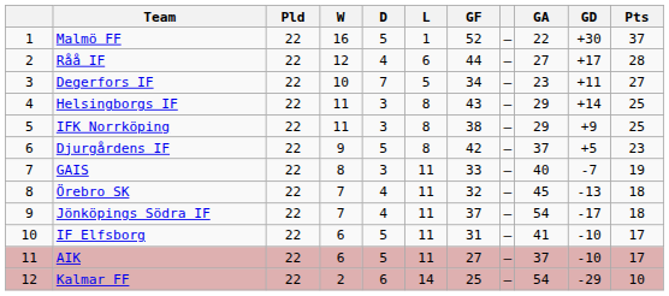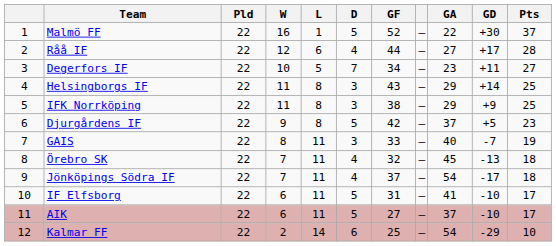 <table class="wikitable" style="text-align: center;">
 <tr>
 <th style="width: 40px;"></th>
 <th style="width: 200px;">Team</th>
 <th style="width: 45px;">Pld</th>
 <th style="width: 35px;">W</th>
+<th style="width: 35px;">L</th>
 <th style="width: 35px;">D</th>
-<th style="width: 35px;">L</th>
 <th style="width: 45px;">GF</th>
 <th></th>
 <th style="width: 45px;">GA</th>
 <th style="width: 35px;">GD</th>
 <th style="width: 45px;">Pts</th>
 </tr>
 <tr>
 <td>1</td>
 <td style="text-align: left;"><a href='#'>Malmö FF</a></td>
 <td>22</td>
 <td>16</td>
+<td>1</td>
 <td>5</td>
-<td>1</td>
 <td>52</td>
 <td>–</td>
 <td>22</td>
 <td>+30</td>
 <td>37</td>
 </tr>
 <tr>
 <td>2</td>
 <td style="text-align: left;"><a href='#'>Råå IF</a></td>
 <td>22</td>
 <td>12</td>
+<td>6</td>
 <td>4</td>
-<td>6</td>
 <td>44</td>
 <td>–</td>
 <td>27</td>
 <td>+17</td>
 <td>28</td>
 </tr>
 <tr>
 <td>3</td>
 <td style="text-align: left;"><a href='#'>Degerfors IF</a></td>
 <td>22</td>
 <td>10</td>
+<td>5</td>
 <td>7</td>
-<td>5</td>
 <td>34</td>
 <td>–</td>
 <td>23</td>
 <td>+11</td>
 <td>27</td>
 </tr>
 <tr>
 <td>4</td>
 <td style="text-align: left;"><a href='#'>Helsingborgs IF</a></td>
 <td>22</td>
 <td>11</td>
+<td>8</td>
 <td>3</td>
-<td>8</td>
 <td>43</td>
 <td>–</td>
 <td>29</td>
 <td>+14</td>
 <td>25</td>
 </tr>
 <tr>
 <td>5</td>
 <td style="text-align: left;"><a href='#'>IFK Norrköping</a></td>
 <td>22</td>
 <td>11</td>
+<td>8</td>
 <td>3</td>
-<td>8</td>
 <td>38</td>
 <td>–</td>
 <td>29</td>
 <td>+9</td>
 <td>25</td>
 </tr>
 <tr>
 <td>6</td>
 <td style="text-align: left;"><a href='#'>Djurgårdens IF</a></td>
 <td>22</td>
 <td>9</td>
+<td>8</td>
 <td>5</td>
-<td>8</td>
 <td>42</td>
 <td>–</td>
 <td>37</td>
 <td>+5</td>
 <td>23</td>
 </tr>
 <tr>
 <td>7</td>
 <td style="text-align: left;"><a href='#'>GAIS</a></td>
 <td>22</td>
 <td>8</td>
+<td>11</td>
 <td>3</td>
-<td>11</td>
 <td>33</td>
 <td>–</td>
 <td>40</td>
 <td>-7</td>
 <td>19</td>
 </tr>
 <tr>
 <td>8</td>
 <td style="text-align: left;"><a href='#'>Örebro SK</a></td>
 <td>22</td>
 <td>7</td>
+<td>11</td>
 <td>4</td>
-<td>11</td>
 <td>32</td>
 <td>–</td>
 <td>45</td>
 <td>-13</td>
 <td>18</td>
 </tr>
 <tr>
 <td>9</td>
 <td style="text-align: left;"><a href='#'>Jönköpings Södra IF</a></td>
 <td>22</td>
 <td>7</td>
+<td>11</td>
 <td>4</td>
-<td>11</td>
 <td>37</td>
 <td>–</td>
 <td>54</td>
 <td>-17</td>
 <td>18</td>
 </tr>
 <tr>
 <td>10</td>
 <td style="text-align: left;"><a href='#'>IF Elfsborg</a></td>
 <td>22</td>
 <td>6</td>
+<td>11</td>
 <td>5</td>
-<td>11</td>
 <td>31</td>
 <td>–</td>
 <td>41</td>
 <td>-10</td>
 <td>17</td>
 </tr>
 <tr style="background: #deb0b0">
 <td>11</td>
 <td style="text-align: left;"><a href='#'>AIK</a></td>
 <td>22</td>
 <td>6</td>
+<td>11</td>
 <td>5</td>
-<td>11</td>
 <td>27</td>
 <td>–</td>
 <td>37</td>
 <td>-10</td>
 <td>17</td>
 </tr>
 <tr style="background: #deb0b0">
 <td>12</td>
 <td style="text-align: left;"><a href='#'>Kalmar FF</a></td>
 <td>22</td>
 <td>2</td>
+<td>14</td>
 <td>6</td>
-<td>14</td>
 <td>25</td>
 <td>–</td>
 <td>54</td>
 <td>-29</td>
 <td>10</td>
 </tr>
 </table>
